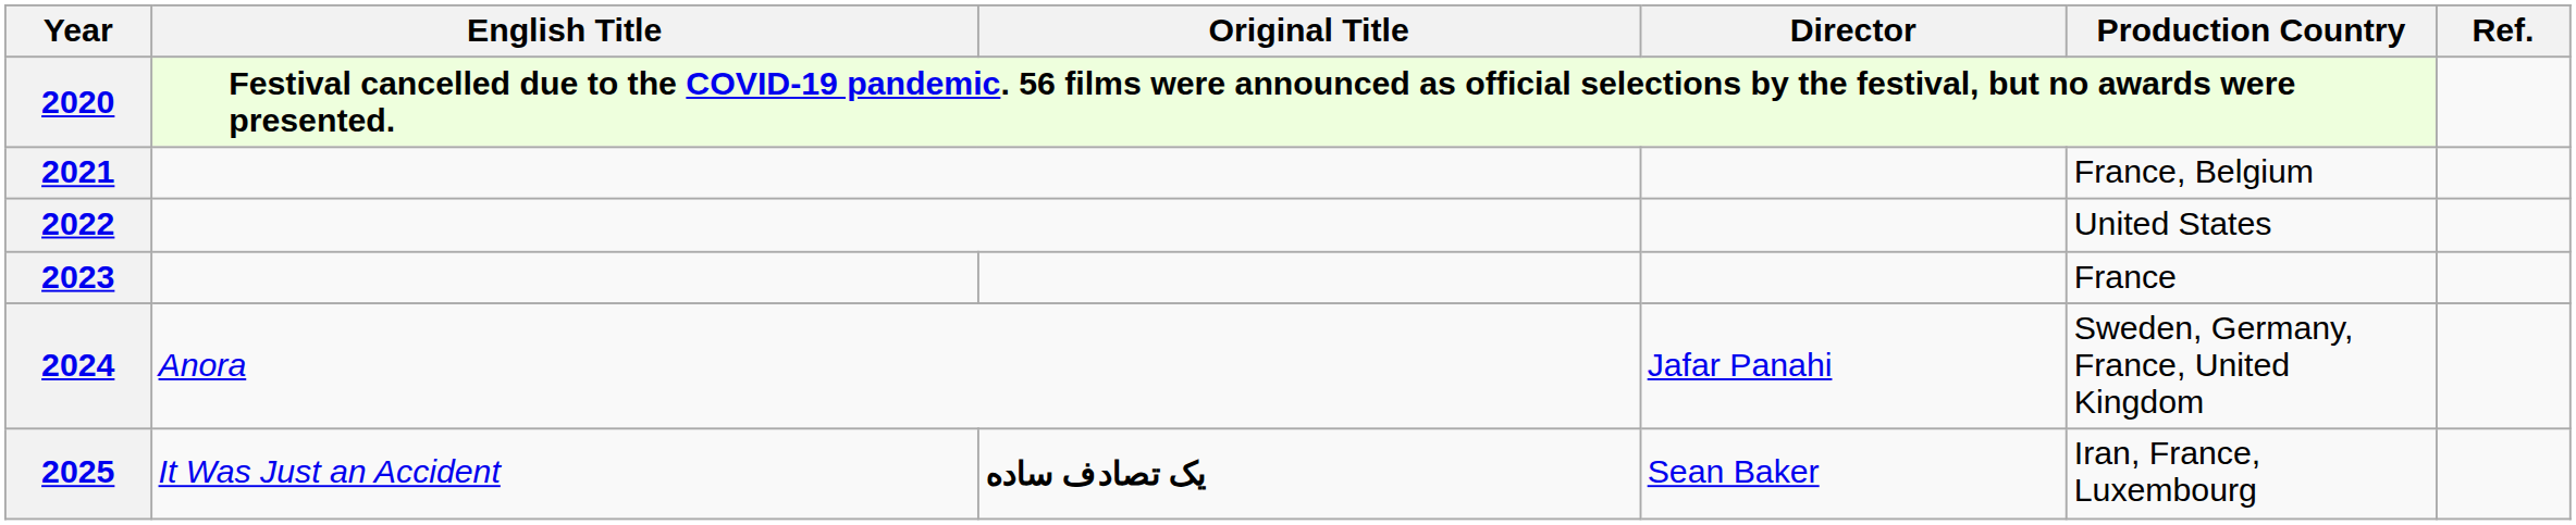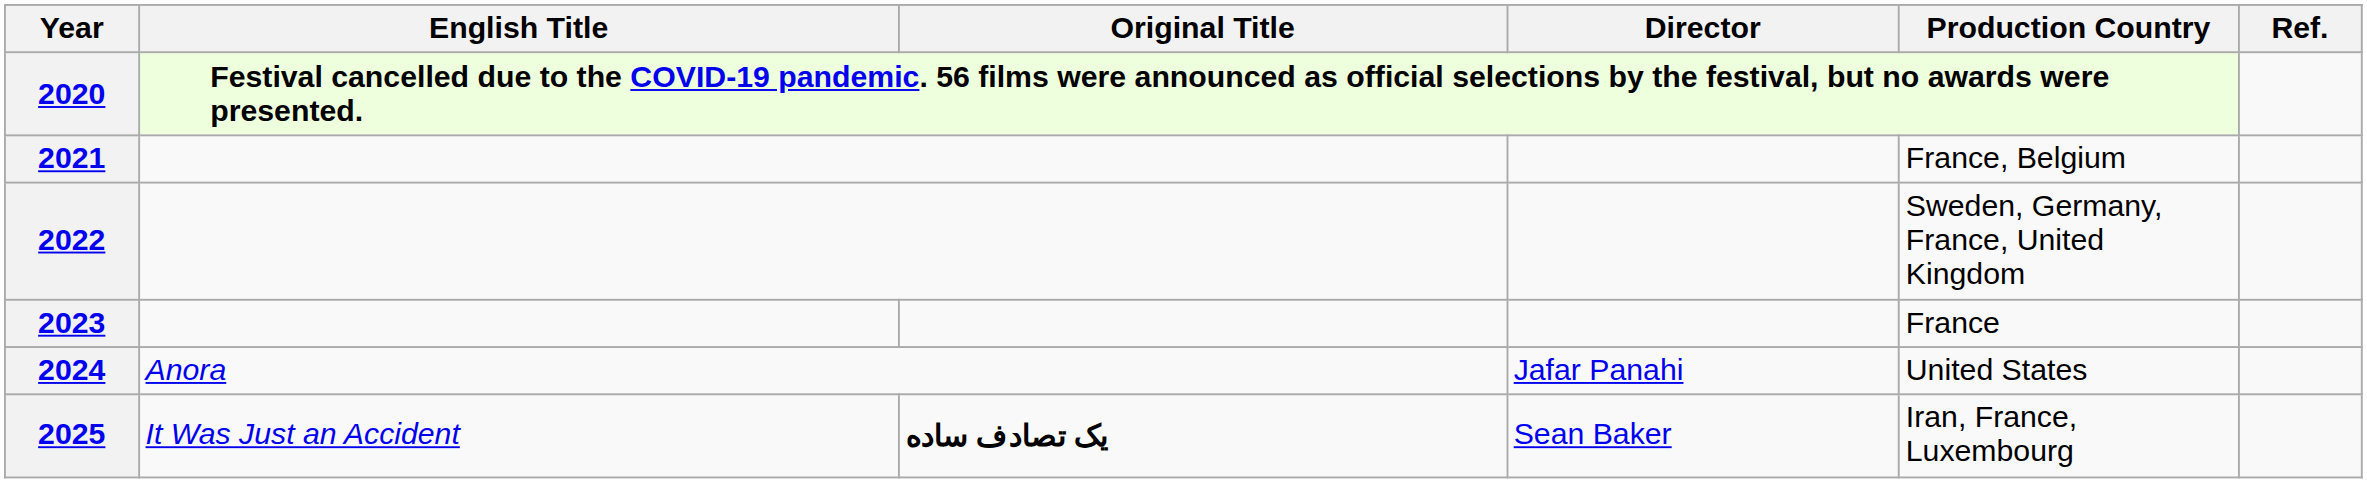 <table class="wikitable unsortable">
 <tr>
 <th scope="col" style="width:1%;">Year</th>
 <th scope="col" style="width:10%;">English Title</th>
 <th scope="col" style="width:8%;">Original Title</th>
 <th scope="col" style="width:5%;">Director</th>
 <th scope="col" style="width:3%;">Production Country</th>
 <th scope="col" style="width:1%;" class="unsortable">Ref.</th>
 </tr>
 <tr>
 <th style="text-align:center;"><a href='#'>2020</a></th>
 <td colspan="4" style="background-color:#EFD; padding-left:3%" data-sort-value="ω"><strong>Festival cancelled due to the <a href='#'>COVID-19 pandemic</a>. 56 films were announced as official selections by the festival, but no awards were presented.</strong></td>
 <td style="text-align:center;"></td>
 </tr>
 <tr>
 <th style="text-align:center;"><a href='#'>2021</a></th>
 <td colspan="2"></td>
 <td></td>
 <td>France, Belgium</td>
 <td style="text-align:center;"></td>
 </tr>
 <tr>
 <th style="text-align:center;"><a href='#'>2022</a></th>
 <td colspan="2"></td>
 <td></td>
-<td>United States</td>
+<td>Sweden, Germany, France, United Kingdom</td>
 <td style="text-align:center;"></td>
 </tr>
 <tr>
 <th style="text-align:center;"><a href='#'>2023</a></th>
 <td></td>
 <td></td>
 <td></td>
 <td>France</td>
 <td style="text-align:center;"></td>
 </tr>
 <tr>
 <th style="text-align:center;"><a href='#'>2024</a></th>
 <td colspan="2"><em><a href='#'>Anora</a></em></td>
 <td><a href='#'>Jafar Panahi</a></td>
-<td>Sweden, Germany, France, United Kingdom</td>
+<td>United States</td>
 <td style="text-align:center;"></td>
 </tr>
 <tr>
 <th style="text-align: center;"><a href='#'>2025</a></th>
 <td><em><a href='#'>It Was Just an Accident</a></em></td>
 <td><strong>یک تصادف ساده</strong></td>
 <td><a href='#'>Sean Baker</a></td>
 <td>Iran, France, Luxembourg</td>
 <td style="text-align: center;"></td>
 </tr>
 </table>
